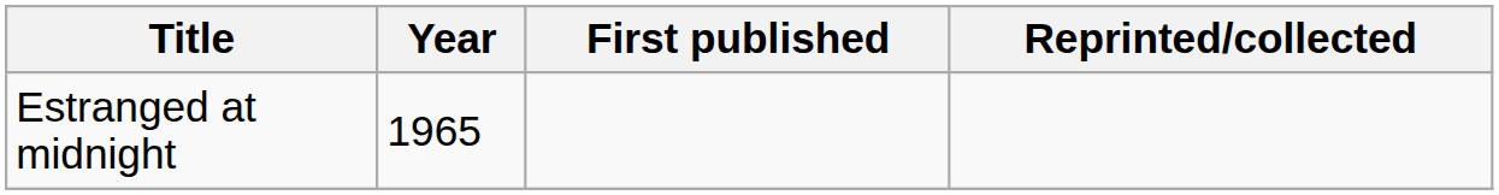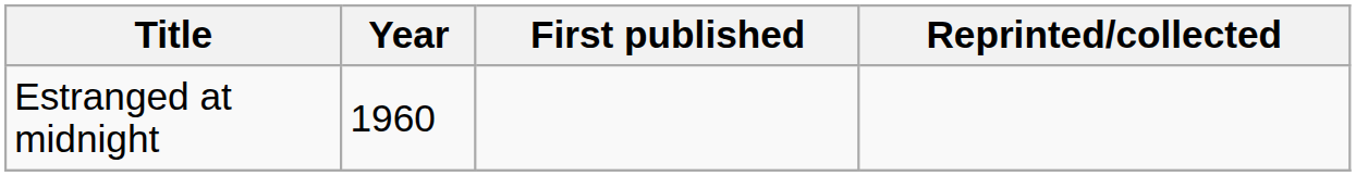 <table class='wikitable sortable' width='90%'>
 <tr>
 <th width=25%>Title</th>
 <th>Year</th>
 <th>First published</th>
 <th>Reprinted/collected</th>
 </tr>
 <tr>
 <td>Estranged at midnight</td>
-<td>1965</td>
+<td>1960</td>
 <td></td>
 <td></td>
 </tr>
 <tr>
 </tr>
 </table>
